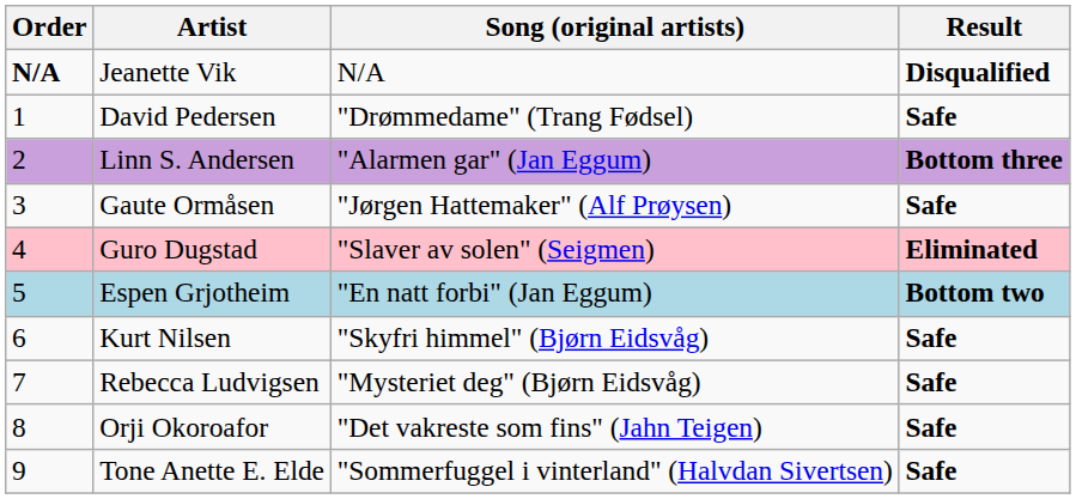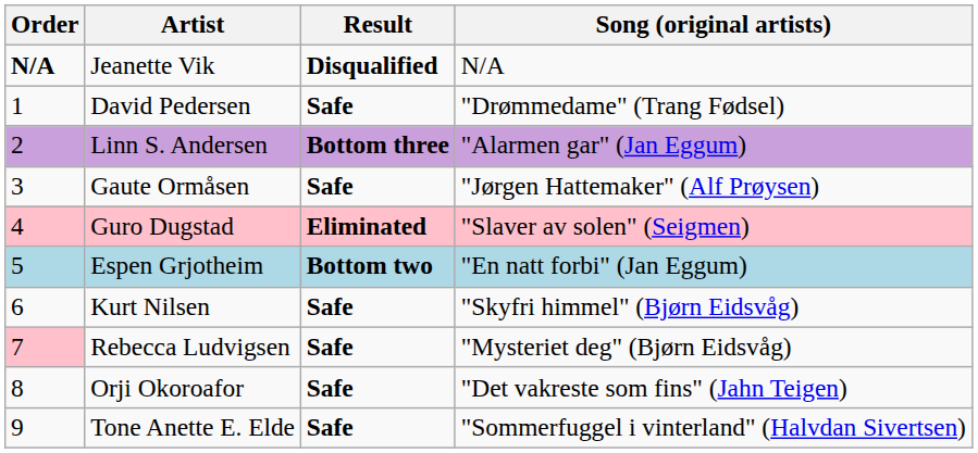 <table class=wikitable>
 <tr>
 <th>Order</th>
 <th>Artist</th>
+<th>Result</th>
 <th>Song (original artists)</th>
-<th>Result</th>
 </tr>
 <tr>
 <td><strong>N/A</strong></td>
 <td>Jeanette Vik</td>
+<td><strong>Disqualified</strong></td>
 <td>N/A</td>
-<td><strong>Disqualified</strong></td>
 </tr>
 <tr>
 <td>1</td>
 <td>David Pedersen</td>
+<td><strong>Safe</strong></td>
 <td>"Drømmedame" (Trang Fødsel)</td>
-<td><strong>Safe</strong></td>
 </tr>
 <tr style="background:#C9A0DC">
 <td>2</td>
 <td>Linn S. Andersen</td>
+<td><strong>Bottom three</strong></td>
 <td>"Alarmen gar" (<a href='#'>Jan Eggum</a>)</td>
-<td><strong>Bottom three</strong></td>
 </tr>
 <tr>
 <td>3</td>
 <td>Gaute Ormåsen</td>
+<td><strong>Safe</strong></td>
 <td>"Jørgen Hattemaker" (<a href='#'>Alf Prøysen</a>)</td>
-<td><strong>Safe</strong></td>
 </tr>
 <tr style="background:pink;">
 <td>4</td>
 <td>Guro Dugstad</td>
+<td><strong>Eliminated</strong></td>
 <td>"Slaver av solen" (<a href='#'>Seigmen</a>)</td>
-<td><strong>Eliminated</strong></td>
 </tr>
 <tr style="background:lightblue;">
 <td>5</td>
 <td>Espen Grjotheim</td>
+<td><strong>Bottom two</strong></td>
 <td>"En natt forbi" (Jan Eggum)</td>
-<td><strong>Bottom two</strong></td>
 </tr>
 <tr>
 <td>6</td>
 <td>Kurt Nilsen</td>
+<td><strong>Safe</strong></td>
 <td>"Skyfri himmel" (<a href='#'>Bjørn Eidsvåg</a>)</td>
-<td><strong>Safe</strong></td>
 </tr>
 <tr>
-<td>7</td>
+<td style="background: pink;">7</td>
 <td>Rebecca Ludvigsen</td>
+<td><strong>Safe</strong></td>
 <td>"Mysteriet deg" (Bjørn Eidsvåg)</td>
-<td><strong>Safe</strong></td>
 </tr>
 <tr>
 <td>8</td>
 <td>Orji Okoroafor</td>
+<td><strong>Safe</strong></td>
 <td>"Det vakreste som fins" (<a href='#'>Jahn Teigen</a>)</td>
-<td><strong>Safe</strong></td>
 </tr>
 <tr>
 <td>9</td>
 <td>Tone Anette E. Elde</td>
+<td><strong>Safe</strong></td>
 <td>"Sommerfuggel i vinterland" (<a href='#'>Halvdan Sivertsen</a>)</td>
-<td><strong>Safe</strong></td>
 </tr>
 </table>
